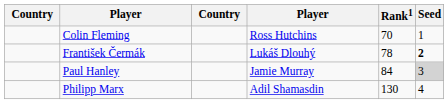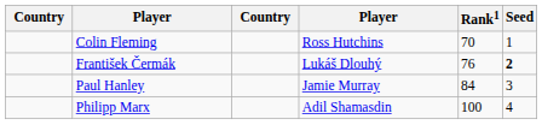 <table class="sortable wikitable">
 <tr>
 <th width="70">Country</th>
 <th width="175">Player</th>
 <th width="70">Country</th>
 <th width="175">Player</th>
 <th>Rank<sup>1</sup></th>
 <th>Seed</th>
 </tr>
 <tr>
 <td></td>
 <td><a href='#'>Colin Fleming</a></td>
 <td></td>
 <td><a href='#'>Ross Hutchins</a></td>
 <td>70</td>
 <td>1</td>
 </tr>
 <tr>
 <td></td>
 <td><a href='#'>František Čermák</a></td>
 <td></td>
 <td><a href='#'>Lukáš Dlouhý</a></td>
-<td>78</td>
+<td>76</td>
 <td><strong>2</strong></td>
 </tr>
 <tr>
 <td></td>
 <td><a href='#'>Paul Hanley</a></td>
 <td></td>
 <td><a href='#'>Jamie Murray</a></td>
 <td>84</td>
-<td style="background: lightgrey;">3</td>
+<td>3</td>
 </tr>
 <tr>
 <td></td>
 <td><a href='#'>Philipp Marx</a></td>
 <td></td>
 <td><a href='#'>Adil Shamasdin</a></td>
-<td>130</td>
+<td>100</td>
 <td>4</td>
 </tr>
 </table>
